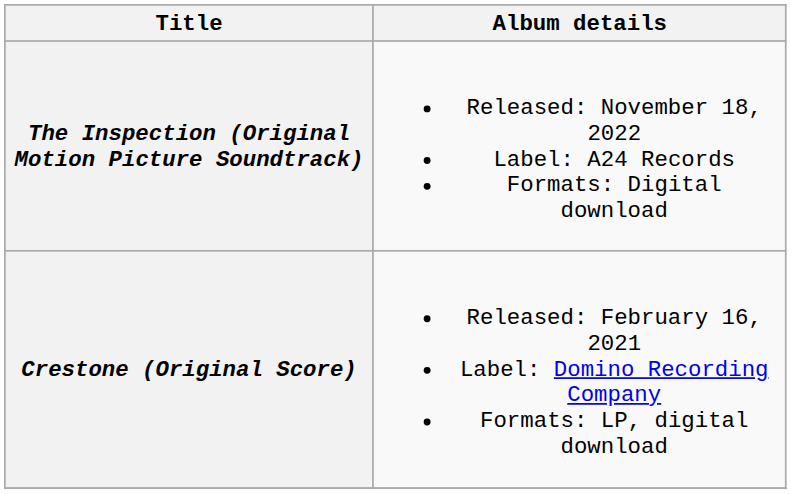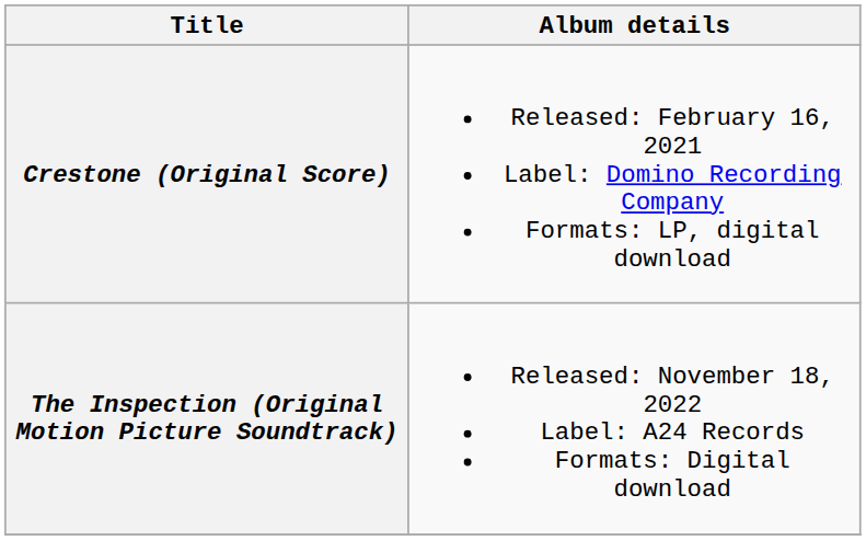 <table class="wikitable plainrowheaders" style="text-align:center;" border="1">
 <tr>
 <th scope="col" style="width:16em;">Title</th>
 <th scope="col" style="width:18em;">Album details</th>
 </tr>
 <tr>
+<th scope="row"><em>Crestone (Original Score)</em></th>
+<td><br><ul><li>Released: February 16, 2021</li><li>Label: <a href='#'>Domino Recording Company</a></li><li>Formats: LP, digital download</li></ul></td>
+</tr>
+<tr>
 <th scope="row"><em>The Inspection (Original Motion Picture Soundtrack)</em></th>
 <td><br><ul><li>Released: November 18, 2022</li><li>Label: A24 Records</li><li>Formats: Digital download</li></ul></td>
 </tr>
 <tr>
-<th scope="row"><em>Crestone (Original Score)</em></th>
-<td><br><ul><li>Released: February 16, 2021</li><li>Label: <a href='#'>Domino Recording Company</a></li><li>Formats: LP, digital download</li></ul></td>
-</tr>
-<tr>
 </tr>
 </table>
